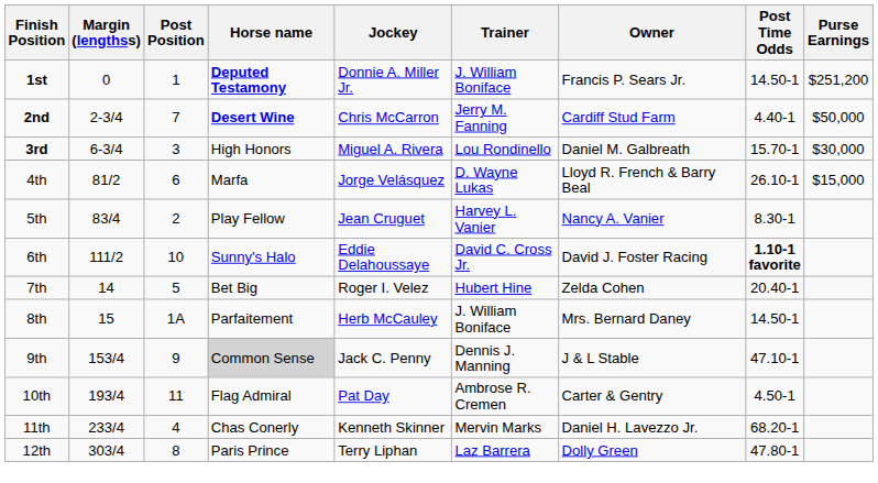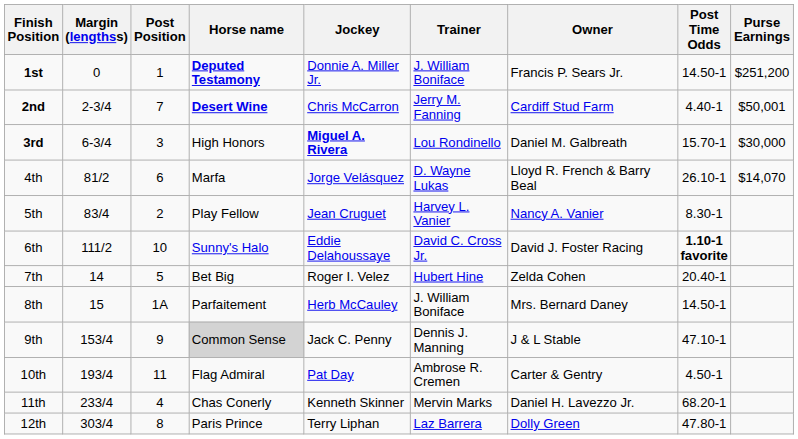 <table class="wikitable sortable" | border="2" cellpadding="1" style="border-collapse: collapse; font-size:90%">
 <tr>
 <th width="45px">Finish <br> Position</th>
 <th width="45px">Margin<br> <span>(<a href='#'>lengths</a>s)</span></th>
 <th width="40px">Post <br> Position</th>
 <th width="120px">Horse name</th>
 <th width="110px">Jockey</th>
 <th width="100px">Trainer</th>
 <th width="180px">Owner</th>
 <th width="35px">Post Time <br> Odds</th>
 <th width="30px">Purse <br> Earnings</th>
 </tr>
 <tr>
 <td align=center><strong>1<span>st</span></strong></td>
 <td align=center>0</td>
 <td align=center>1</td>
 <td><strong><a href='#'>Deputed Testamony</a></strong></td>
 <td><a href='#'>Donnie A. Miller Jr.</a></td>
 <td><a href='#'>J. William Boniface</a></td>
 <td>Francis P. Sears Jr.</td>
 <td align=center>14.50-1</td>
 <td align=center>$251,200</td>
 </tr>
 <tr>
 <td align=center><strong>2<span>nd</span></strong></td>
 <td align=center>2-<span>3/4</span></td>
 <td align=center>7</td>
 <td><strong><a href='#'>Desert Wine</a></strong></td>
 <td><a href='#'>Chris McCarron</a></td>
 <td><a href='#'>Jerry M. Fanning</a></td>
 <td><a href='#'>Cardiff Stud Farm</a></td>
 <td align=center>4.40-1</td>
-<td align=center>$50,000</td>
+<td align=center>$50,001</td>
 </tr>
 <tr>
 <td align=center><strong>3<span>rd</span></strong></td>
 <td align=center>6-<span>3/4</span></td>
 <td align=center>3</td>
 <td>High Honors</td>
-<td><a href='#'>Miguel A. Rivera</a></td>
+<td><strong><a href='#'>Miguel A. Rivera</a></strong></td>
 <td><a href='#'>Lou Rondinello</a></td>
 <td>Daniel M. Galbreath</td>
 <td align=center>15.70-1</td>
 <td align=center>$30,000</td>
 </tr>
 <tr>
 <td align=center>4<span>th</span></td>
 <td align=center>8<span>1/2</span></td>
 <td align=center>6</td>
 <td>Marfa</td>
 <td><a href='#'>Jorge Velásquez</a></td>
 <td><a href='#'>D. Wayne Lukas</a></td>
 <td>Lloyd R. French & Barry Beal</td>
 <td align=center>26.10-1</td>
-<td align=center>$15,000</td>
+<td align=center>$14,070</td>
 </tr>
 <tr>
 <td align=center>5<span>th</span></td>
 <td align=center>8<span>3/4</span></td>
 <td align=center>2</td>
 <td>Play Fellow</td>
 <td><a href='#'>Jean Cruguet</a></td>
 <td><a href='#'>Harvey L. Vanier</a></td>
 <td><a href='#'>Nancy A. Vanier</a></td>
 <td align=center>8.30-1</td>
 <td align=center></td>
 </tr>
 <tr>
 <td align=center>6<span>th</span></td>
 <td align=center>11<span>1/2</span></td>
 <td align=center>10</td>
 <td><a href='#'>Sunny's Halo</a></td>
 <td><a href='#'>Eddie Delahoussaye</a></td>
 <td><a href='#'>David C. Cross Jr.</a></td>
 <td>David J. Foster Racing</td>
 <td align=center><strong>1.10-1</strong><br><strong><span>favorite</span></strong></td>
 <td></td>
 </tr>
 <tr>
 <td align=center>7<span>th</span></td>
 <td align=center>14</td>
 <td align=center>5</td>
 <td>Bet Big</td>
 <td>Roger I. Velez</td>
 <td><a href='#'>Hubert Hine</a></td>
 <td>Zelda Cohen</td>
 <td align=center>20.40-1</td>
 <td></td>
 </tr>
 <tr>
 <td align=center>8<span>th</span></td>
 <td align=center>15</td>
 <td align=center>1A</td>
 <td>Parfaitement</td>
 <td><a href='#'>Herb McCauley</a></td>
 <td>J. William Boniface</td>
 <td>Mrs. Bernard Daney</td>
 <td align=center>14.50-1</td>
 <td></td>
 </tr>
 <tr>
 <td align=center>9<span>th</span></td>
 <td align=center>15<span>3/4</span></td>
 <td align=center>9</td>
 <td style="background: lightgrey;">Common Sense</td>
 <td>Jack C. Penny</td>
 <td>Dennis J. Manning</td>
 <td>J & L Stable</td>
 <td align=center>47.10-1</td>
 <td></td>
 </tr>
 <tr>
 <td align=center>10<span>th</span></td>
 <td align=center>19<span>3/4</span></td>
 <td align=center>11</td>
 <td>Flag Admiral</td>
 <td><a href='#'>Pat Day</a></td>
 <td>Ambrose R. Cremen</td>
 <td>Carter & Gentry</td>
 <td align=center>4.50-1</td>
 <td></td>
 </tr>
 <tr>
 <td align=center>11<span>th</span></td>
 <td align=center>23<span>3/4</span></td>
 <td align=center>4</td>
 <td>Chas Conerly</td>
 <td>Kenneth Skinner</td>
 <td>Mervin Marks</td>
 <td>Daniel H. Lavezzo Jr.</td>
 <td align=center>68.20-1</td>
 <td></td>
 </tr>
 <tr>
 <td align=center>12<span>th</span></td>
 <td align=center>30<span>3/4</span></td>
 <td align=center>8</td>
 <td>Paris Prince</td>
 <td>Terry Liphan</td>
 <td><a href='#'>Laz Barrera</a></td>
 <td><a href='#'>Dolly Green</a></td>
 <td align=center>47.80-1</td>
 <td></td>
 </tr>
 </table>
